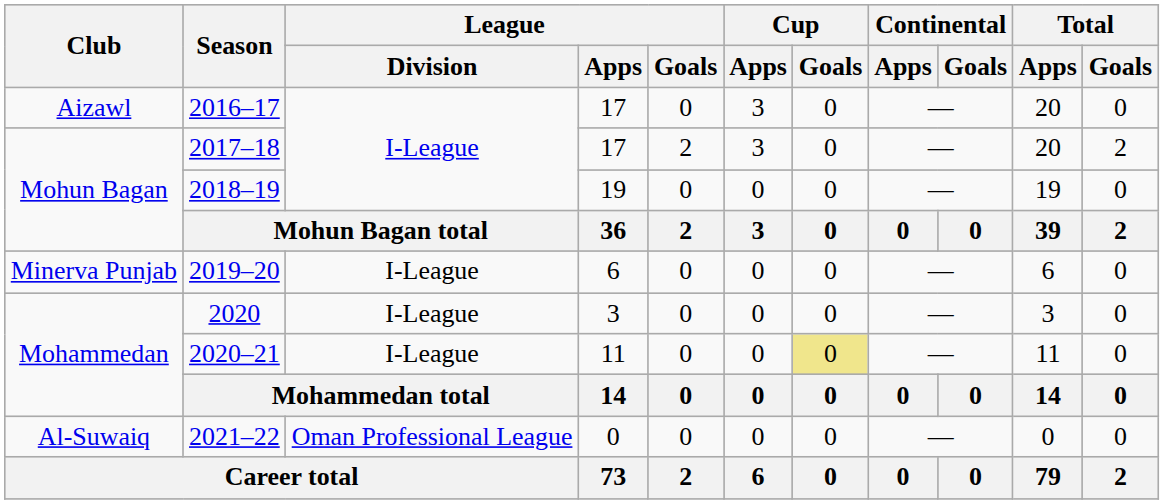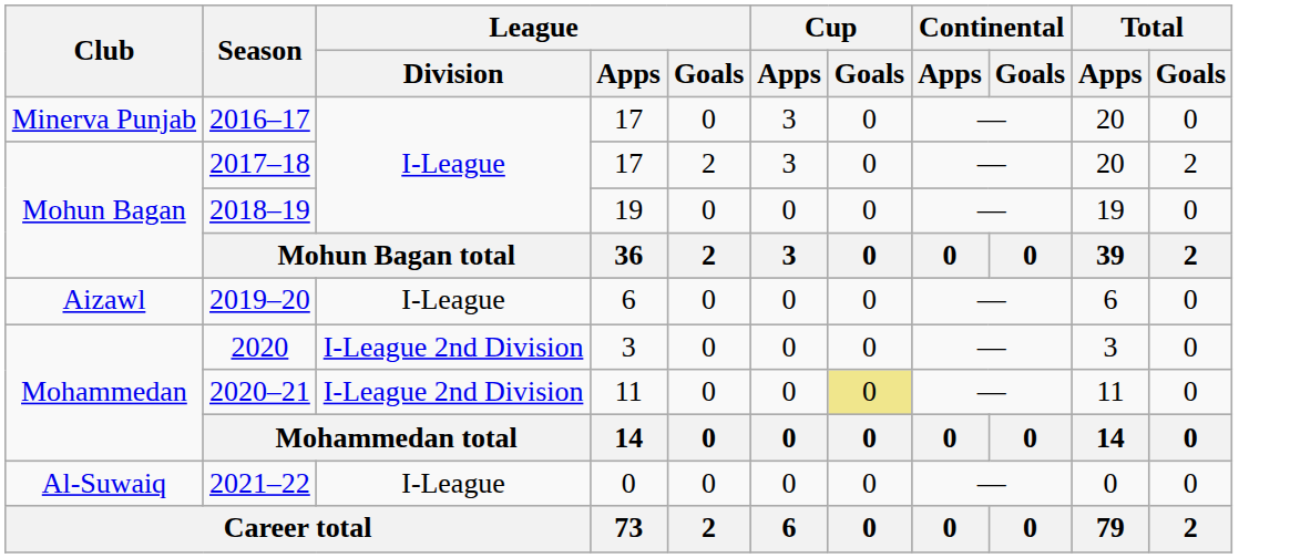 <table class="wikitable" style="text-align: center;">
 <tr>
 <th rowspan="2">Club</th>
 <th rowspan="2">Season</th>
 <th colspan="3">League</th>
 <th colspan="2">Cup</th>
 <th colspan="2">Continental</th>
 <th colspan="2">Total</th>
 </tr>
 <tr>
 <th>Division</th>
 <th>Apps</th>
 <th>Goals</th>
 <th>Apps</th>
 <th>Goals</th>
 <th>Apps</th>
 <th>Goals</th>
 <th>Apps</th>
 <th>Goals</th>
 </tr>
 <tr>
-<td rowspan="1"><a href='#'>Aizawl</a></td>
+<td rowspan="1"><a href='#'>Minerva Punjab</a></td>
 <td><a href='#'>2016–17</a></td>
 <td rowspan="3"><a href='#'>I-League</a></td>
 <td>17</td>
 <td>0</td>
 <td>3</td>
 <td>0</td>
 <td colspan="2">—</td>
 <td>20</td>
 <td>0</td>
 </tr>
 <tr>
 <td rowspan="3"><a href='#'>Mohun Bagan</a></td>
 <td><a href='#'>2017–18</a></td>
 <td>17</td>
 <td>2</td>
 <td>3</td>
 <td>0</td>
 <td colspan="2">—</td>
 <td>20</td>
 <td>2</td>
 </tr>
 <tr>
 <td><a href='#'>2018–19</a></td>
 <td>19</td>
 <td>0</td>
 <td>0</td>
 <td>0</td>
 <td colspan="2">—</td>
 <td>19</td>
 <td>0</td>
 </tr>
 <tr>
 <th colspan="2">Mohun Bagan total</th>
 <th>36</th>
 <th>2</th>
 <th>3</th>
 <th>0</th>
 <th>0</th>
 <th>0</th>
 <th>39</th>
 <th>2</th>
 </tr>
 <tr>
-<td rowspan="1"><a href='#'>Minerva Punjab</a></td>
+<td rowspan="1"><a href='#'>Aizawl</a></td>
 <td><a href='#'>2019–20</a></td>
 <td rowspan="1">I-League</td>
 <td>6</td>
 <td>0</td>
 <td>0</td>
 <td>0</td>
 <td colspan="2">—</td>
 <td>6</td>
 <td>0</td>
 </tr>
 <tr>
 <td rowspan="3"><a href='#'>Mohammedan</a></td>
 <td><a href='#'>2020</a></td>
-<td rowspan="1">I-League</td>
+<td rowspan="1"><a href='#'>I-League 2nd Division</a></td>
 <td>3</td>
 <td>0</td>
 <td>0</td>
 <td>0</td>
 <td colspan="2">—</td>
 <td>3</td>
 <td>0</td>
 </tr>
 <tr>
 <td><a href='#'>2020–21</a></td>
-<td rowspan="1">I-League</td>
+<td rowspan="1"><a href='#'>I-League 2nd Division</a></td>
 <td>11</td>
 <td>0</td>
 <td>0</td>
 <td style="background: khaki;">0</td>
 <td colspan="2">—</td>
 <td>11</td>
 <td>0</td>
 </tr>
 <tr>
 <th colspan="2">Mohammedan total</th>
 <th>14</th>
 <th>0</th>
 <th>0</th>
 <th>0</th>
 <th>0</th>
 <th>0</th>
 <th>14</th>
 <th>0</th>
 </tr>
 <tr>
 <td rowspan="1"><a href='#'>Al-Suwaiq</a></td>
 <td><a href='#'>2021–22</a></td>
-<td rowspan="1"><a href='#'>Oman Professional League</a></td>
+<td rowspan="1">I-League</td>
 <td>0</td>
 <td>0</td>
 <td>0</td>
 <td>0</td>
 <td colspan="2">—</td>
 <td>0</td>
 <td>0</td>
 </tr>
 <tr>
 <th colspan="3">Career total</th>
 <th>73</th>
 <th>2</th>
 <th>6</th>
 <th>0</th>
 <th>0</th>
 <th>0</th>
 <th>79</th>
 <th>2</th>
 </tr>
 </table>
